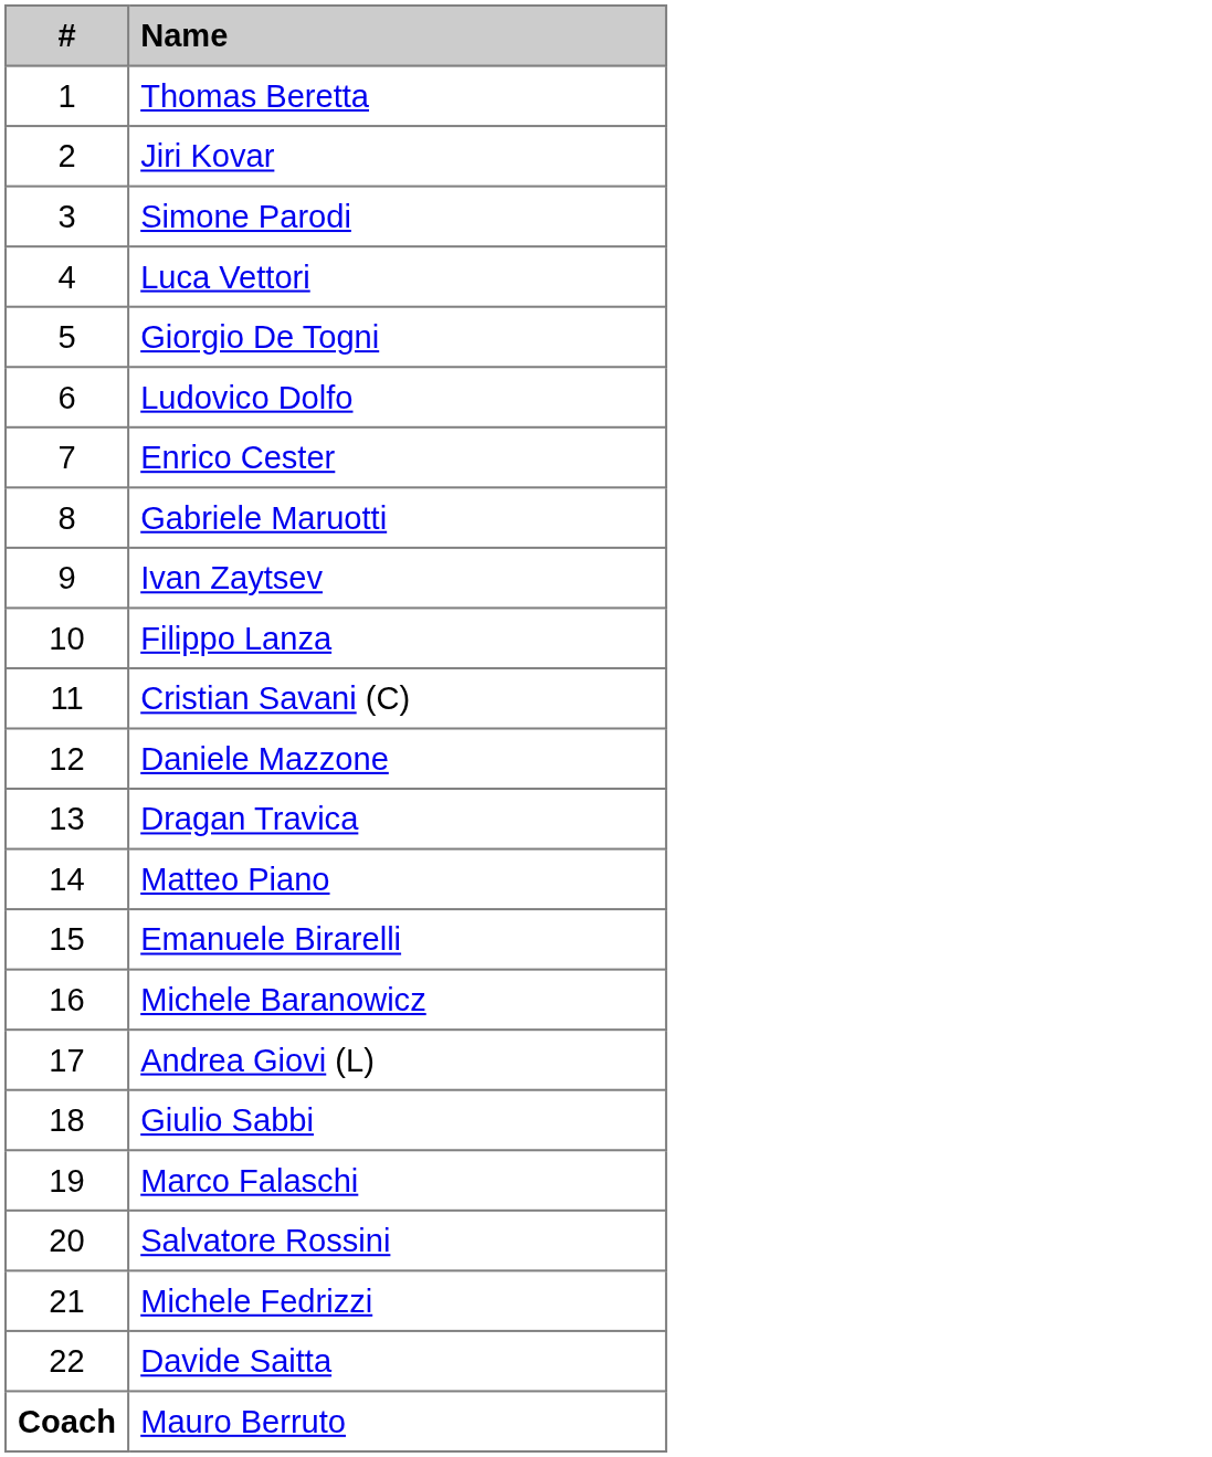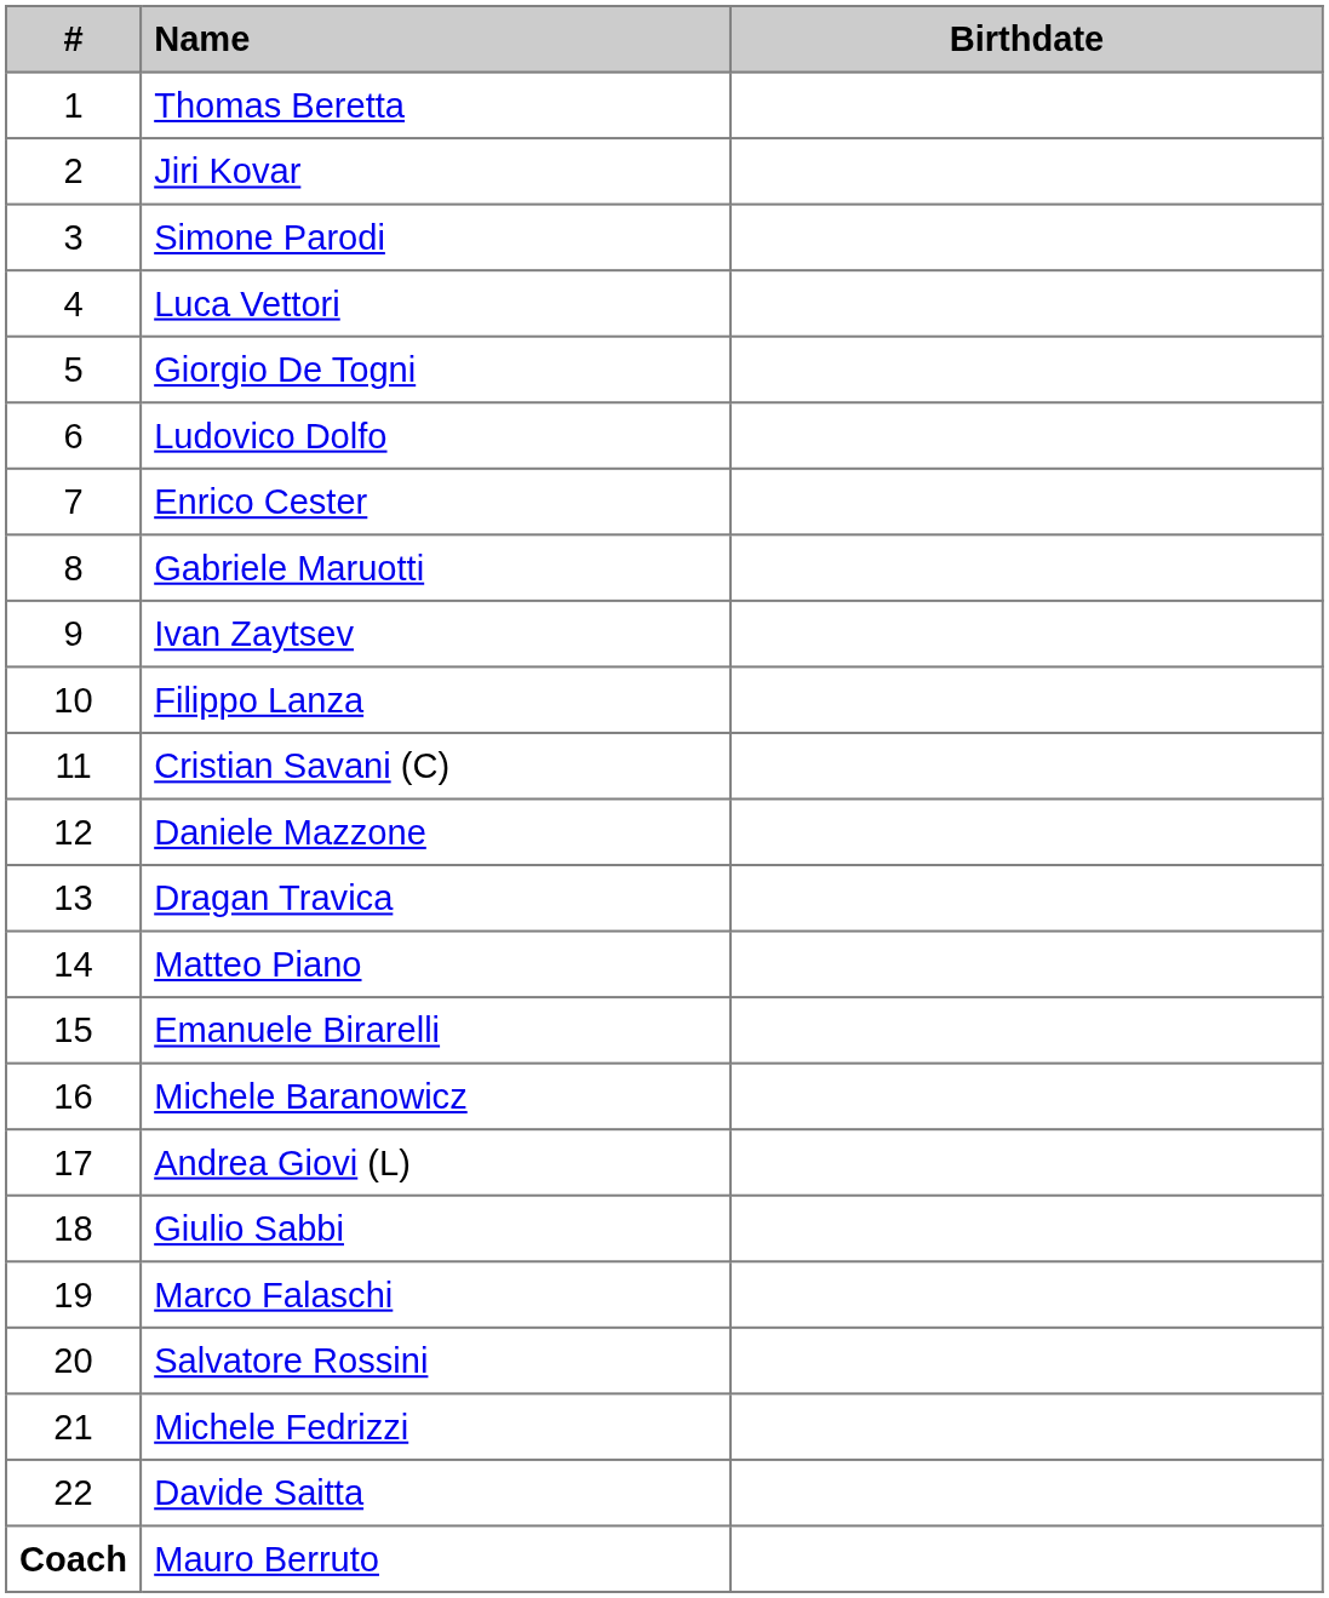 <table border="1" cellspacing="2" cellpadding="5" style="border-collapse: collapse; font-size: 90%;">
 <tr style="background:#ccc;">
 <th>#</th>
 <th style="text-align:left; width:16em;">Name</th>
+<th style="text-align:center; width:16em;">Birthdate</th>
 </tr>
 <tr>
 <td style="text-align:center;">1</td>
 <td><a href='#'>Thomas Beretta</a></td>
+<td align="center"></td>
 </tr>
 <tr>
 <td style="text-align:center;">2</td>
 <td><a href='#'>Jiri Kovar</a></td>
+<td align="center"></td>
 </tr>
 <tr>
 <td style="text-align:center;">3</td>
 <td><a href='#'>Simone Parodi</a></td>
+<td align="center"></td>
 </tr>
 <tr>
 <td style="text-align:center;">4</td>
 <td><a href='#'>Luca Vettori</a></td>
+<td align="center"></td>
 </tr>
 <tr>
 <td style="text-align:center;">5</td>
 <td><a href='#'>Giorgio De Togni</a></td>
+<td align="center"></td>
 </tr>
 <tr>
 <td style="text-align:center;">6</td>
 <td><a href='#'>Ludovico Dolfo</a></td>
+<td align="center"></td>
 </tr>
 <tr>
 <td style="text-align:center;">7</td>
 <td><a href='#'>Enrico Cester</a></td>
+<td align="center"></td>
 </tr>
 <tr>
 <td style="text-align:center;">8</td>
 <td><a href='#'>Gabriele Maruotti</a></td>
+<td align="center"></td>
 </tr>
 <tr>
 <td style="text-align:center;">9</td>
 <td><a href='#'>Ivan Zaytsev</a></td>
+<td align="center"></td>
 </tr>
 <tr>
 <td style="text-align:center;">10</td>
 <td><a href='#'>Filippo Lanza</a></td>
+<td align="center"></td>
 </tr>
 <tr>
 <td style="text-align:center;">11</td>
 <td><a href='#'>Cristian Savani</a> (C)</td>
+<td align="center"></td>
 </tr>
 <tr>
 <td style="text-align:center;">12</td>
 <td><a href='#'>Daniele Mazzone</a></td>
+<td align="center"></td>
 </tr>
 <tr>
 <td style="text-align:center;">13</td>
 <td><a href='#'>Dragan Travica</a></td>
+<td align="center"></td>
 </tr>
 <tr>
 <td style="text-align:center;">14</td>
 <td><a href='#'>Matteo Piano</a></td>
+<td align="center"></td>
 </tr>
 <tr>
 <td style="text-align:center;">15</td>
 <td><a href='#'>Emanuele Birarelli</a></td>
+<td align="center"></td>
 </tr>
 <tr>
 <td style="text-align:center;">16</td>
 <td><a href='#'>Michele Baranowicz</a></td>
+<td align="center"></td>
 </tr>
 <tr>
 <td style="text-align:center;">17</td>
 <td><a href='#'>Andrea Giovi</a> (L)</td>
+<td align="center"></td>
 </tr>
 <tr>
 <td style="text-align:center;">18</td>
 <td><a href='#'>Giulio Sabbi</a></td>
+<td align="center"></td>
 </tr>
 <tr>
 <td style="text-align:center;">19</td>
 <td><a href='#'>Marco Falaschi</a></td>
+<td align="center"></td>
 </tr>
 <tr>
 <td style="text-align:center;">20</td>
 <td><a href='#'>Salvatore Rossini</a></td>
+<td align="center"></td>
 </tr>
 <tr>
 <td style="text-align:center;">21</td>
 <td><a href='#'>Michele Fedrizzi</a></td>
+<td align="center"></td>
 </tr>
 <tr>
 <td style="text-align:center;">22</td>
 <td><a href='#'>Davide Saitta</a></td>
+<td align="center"></td>
 </tr>
 <tr>
 <td style="text-align:center;"><strong>Coach</strong></td>
 <td><a href='#'>Mauro Berruto</a></td>
+<td align="center"></td>
 </tr>
 </table>
